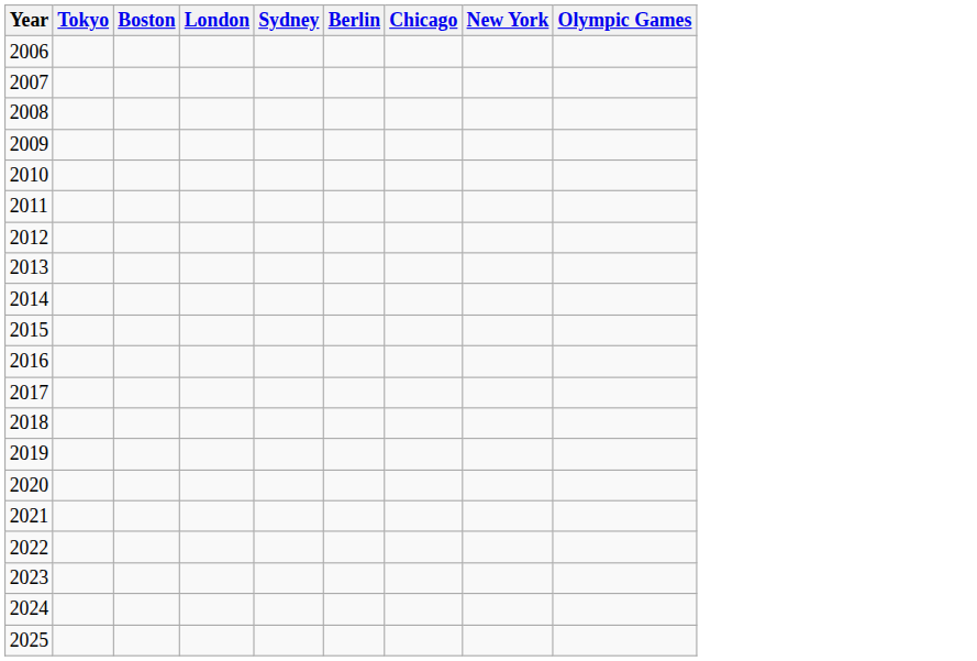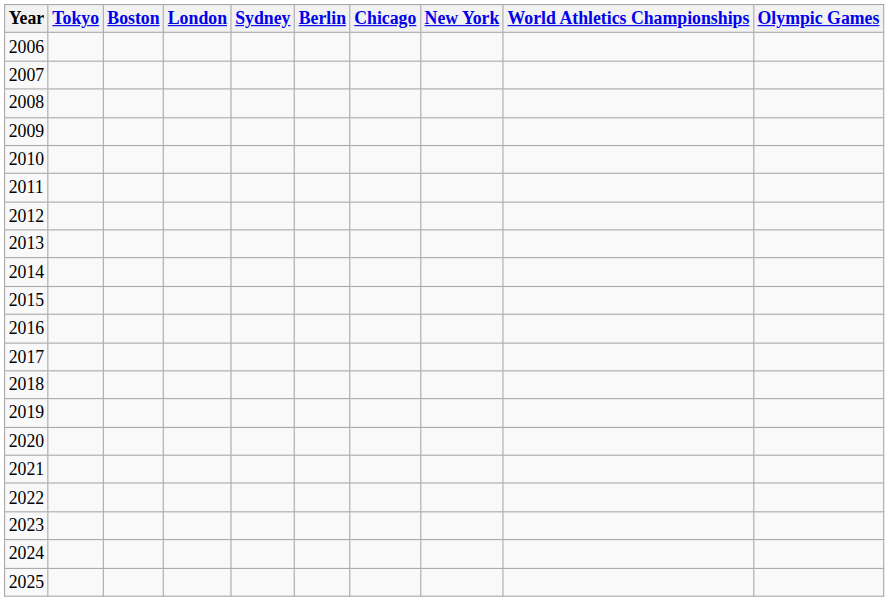 <table class="wikitable">
 <tr>
 <th>Year</th>
 <th> <a href='#'>Tokyo</a></th>
 <th> <a href='#'>Boston</a></th>
 <th> <a href='#'>London</a></th>
 <th> <a href='#'>Sydney</a></th>
 <th> <a href='#'>Berlin</a></th>
 <th> <a href='#'>Chicago</a></th>
 <th> <a href='#'>New York</a></th>
+<th><a href='#'>World Athletics Championships</a></th>
 <th> <a href='#'>Olympic Games</a></th>
 </tr>
 <tr>
 <td>2006</td>
+<td></td>
 <td></td>
 <td></td>
 <td></td>
 <td></td>
 <td></td>
 <td></td>
 <td></td>
 <td></td>
 </tr>
 <tr>
 <td>2007</td>
 <td></td>
 <td></td>
 <td></td>
 <td></td>
 <td></td>
 <td></td>
 <td></td>
 <td></td>
+<td></td>
 </tr>
 <tr>
 <td>2008</td>
+<td></td>
 <td></td>
 <td></td>
 <td></td>
 <td></td>
 <td></td>
 <td></td>
 <td></td>
 <td></td>
 </tr>
 <tr>
 <td>2009</td>
 <td></td>
 <td></td>
 <td></td>
 <td></td>
 <td></td>
 <td></td>
 <td></td>
 <td></td>
+<td></td>
 </tr>
 <tr>
 <td>2010</td>
+<td></td>
 <td></td>
 <td></td>
 <td></td>
 <td></td>
 <td></td>
 <td></td>
 <td></td>
 <td></td>
 </tr>
 <tr>
 <td>2011</td>
 <td></td>
 <td></td>
 <td></td>
 <td></td>
 <td></td>
 <td></td>
 <td></td>
 <td></td>
+<td></td>
 </tr>
 <tr>
 <td>2012</td>
+<td></td>
 <td></td>
 <td></td>
 <td></td>
 <td></td>
 <td></td>
 <td></td>
 <td></td>
 <td></td>
 </tr>
 <tr>
 <td>2013</td>
 <td></td>
 <td></td>
 <td></td>
 <td></td>
 <td></td>
 <td></td>
 <td></td>
 <td></td>
+<td></td>
 </tr>
 <tr>
 <td>2014</td>
+<td></td>
 <td></td>
 <td></td>
 <td></td>
 <td></td>
 <td></td>
 <td></td>
 <td></td>
 <td></td>
 </tr>
 <tr>
 <td>2015</td>
 <td></td>
 <td></td>
 <td></td>
 <td></td>
 <td></td>
 <td></td>
 <td></td>
 <td></td>
+<td></td>
 </tr>
 <tr>
 <td>2016</td>
+<td></td>
 <td></td>
 <td></td>
 <td></td>
 <td></td>
 <td></td>
 <td></td>
 <td></td>
 <td></td>
 </tr>
 <tr>
 <td>2017</td>
 <td></td>
 <td></td>
 <td></td>
 <td></td>
 <td></td>
 <td></td>
 <td></td>
 <td></td>
+<td></td>
 </tr>
 <tr>
 <td>2018</td>
+<td></td>
 <td></td>
 <td></td>
 <td></td>
 <td></td>
 <td></td>
 <td></td>
 <td></td>
 <td></td>
 </tr>
 <tr>
 <td>2019</td>
 <td></td>
 <td></td>
 <td></td>
 <td></td>
 <td></td>
 <td></td>
 <td></td>
 <td></td>
+<td></td>
 </tr>
 <tr>
 <td>2020</td>
+<td></td>
 <td></td>
 <td></td>
 <td></td>
 <td></td>
 <td></td>
 <td></td>
 <td></td>
 <td></td>
 </tr>
 <tr>
 <td>2021</td>
 <td></td>
 <td></td>
 <td></td>
 <td></td>
 <td></td>
 <td></td>
 <td></td>
 <td></td>
+<td></td>
 </tr>
 <tr>
 <td>2022</td>
+<td></td>
 <td></td>
 <td></td>
 <td></td>
 <td></td>
 <td></td>
 <td></td>
 <td></td>
 <td></td>
 </tr>
 <tr>
 <td>2023</td>
 <td></td>
 <td></td>
 <td></td>
 <td></td>
 <td></td>
 <td></td>
 <td></td>
 <td></td>
+<td></td>
 </tr>
 <tr>
 <td>2024</td>
+<td></td>
 <td></td>
 <td></td>
 <td></td>
 <td></td>
 <td></td>
 <td></td>
 <td></td>
 <td></td>
 </tr>
 <tr>
 <td>2025</td>
 <td></td>
 <td></td>
 <td></td>
 <td></td>
 <td></td>
 <td></td>
 <td></td>
 <td></td>
+<td></td>
 </tr>
 </table>
